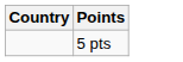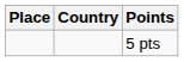 <table class=wikitable>
 <tr>
+<th>Place</th>
 <th>Country</th>
 <th>Points</th>
 </tr>
 <tr>
+<td align=center></td>
 <td></td>
 <td>5 pts</td>
 </tr>
 </table>
